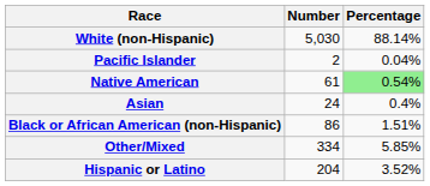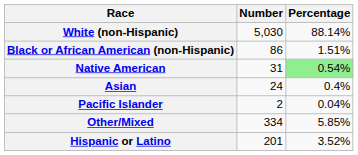 <table class="wikitable" style="text-align:right">
 <tr>
 <th scope="col">Race</th>
 <th scope="col">Number</th>
 <th scope="col">Percentage</th>
 </tr>
 <tr>
 <th scope="row"><a href='#'>White</a> (non-Hispanic)</th>
 <td>5,030</td>
 <td>88.14%</td>
 </tr>
 <tr>
-<th scope="row"><a href='#'>Pacific Islander</a></th>
-<td>2</td>
-<td>0.04%</td>
+<th scope="row"><a href='#'>Black or African American</a> (non-Hispanic)</th>
+<td>86</td>
+<td>1.51%</td>
 </tr>
 <tr>
 <th scope="row"><a href='#'>Native American</a></th>
-<td>61</td>
+<td>31</td>
 <td style="background: lightgreen;">0.54%</td>
 </tr>
 <tr>
 <th scope="row"><a href='#'>Asian</a></th>
 <td>24</td>
 <td>0.4%</td>
 </tr>
 <tr>
-<th scope="row"><a href='#'>Black or African American</a> (non-Hispanic)</th>
-<td>86</td>
-<td>1.51%</td>
+<th scope="row"><a href='#'>Pacific Islander</a></th>
+<td>2</td>
+<td>0.04%</td>
 </tr>
 <tr>
 <th scope="row"><a href='#'>Other/Mixed</a></th>
 <td>334</td>
 <td>5.85%</td>
 </tr>
 <tr>
 <th scope="row"><a href='#'>Hispanic</a> or <a href='#'>Latino</a></th>
-<td>204</td>
+<td>201</td>
 <td>3.52%</td>
 </tr>
 </table>
